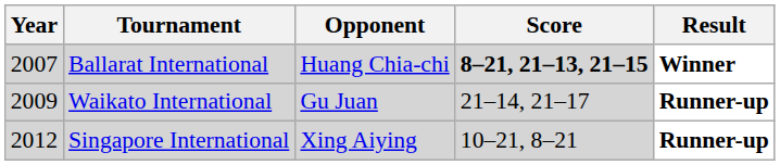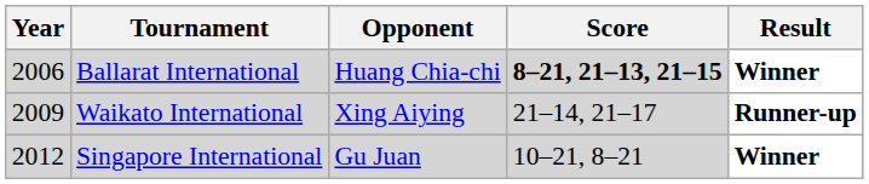 <table class="sortable wikitable" style="font-size: 90%;">
 <tr>
 <th>Year</th>
 <th>Tournament</th>
 <th>Opponent</th>
 <th>Score</th>
 <th>Result</th>
 </tr>
 <tr style="background:#D5D5D5">
-<td align="center">2007</td>
+<td align="center">2006</td>
 <td align="left"><a href='#'>Ballarat International</a></td>
 <td align="left"> <a href='#'>Huang Chia-chi</a></td>
 <td align="left"><strong>8–21, 21–13, 21–15</strong></td>
 <td style="text-align:left; background:white"> <strong>Winner</strong></td>
 </tr>
 <tr style="background:#D5D5D5">
 <td align="center">2009</td>
 <td align="left"><a href='#'>Waikato International</a></td>
-<td align="left"> <a href='#'>Gu Juan</a></td>
+<td align="left"> <a href='#'>Xing Aiying</a></td>
 <td align="left">21–14, 21–17</td>
 <td style="text-align:left; background:white"> <strong>Runner-up</strong></td>
 </tr>
 <tr style="background:#D5D5D5">
 <td align="center">2012</td>
 <td align="left"><a href='#'>Singapore International</a></td>
-<td align="left"> <a href='#'>Xing Aiying</a></td>
+<td align="left"> <a href='#'>Gu Juan</a></td>
 <td align="left">10–21, 8–21</td>
-<td style="text-align:left; background:white"> <strong>Runner-up</strong></td>
+<td style="text-align:left; background:white"> <strong>Winner</strong></td>
 </tr>
 </table>
